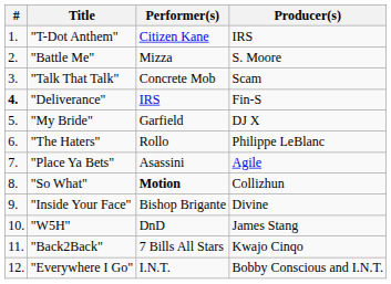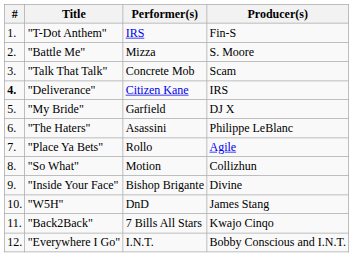 <table class="wikitable">
 <tr>
 <th>#</th>
 <th>Title</th>
 <th>Performer(s)</th>
 <th>Producer(s)</th>
 </tr>
 <tr>
 <td>1.</td>
 <td>"T-Dot Anthem"</td>
-<td><a href='#'>Citizen Kane</a></td>
-<td>IRS</td>
+<td><a href='#'>IRS</a></td>
+<td>Fin-S</td>
 </tr>
 <tr>
 <td>2.</td>
 <td>"Battle Me"</td>
 <td>Mizza</td>
 <td>S. Moore</td>
 </tr>
 <tr>
 <td>3.</td>
 <td>"Talk That Talk"</td>
 <td>Concrete Mob</td>
 <td>Scam</td>
 </tr>
 <tr>
 <td><strong>4.</strong></td>
 <td>"Deliverance"</td>
-<td><a href='#'>IRS</a></td>
-<td>Fin-S</td>
+<td><a href='#'>Citizen Kane</a></td>
+<td>IRS</td>
 </tr>
 <tr>
 <td>5.</td>
 <td>"My Bride"</td>
 <td>Garfield</td>
 <td>DJ X</td>
 </tr>
 <tr>
 <td>6.</td>
 <td>"The Haters"</td>
-<td>Rollo</td>
+<td>Asassini</td>
 <td>Philippe LeBlanc</td>
 </tr>
 <tr>
 <td>7.</td>
 <td>"Place Ya Bets"</td>
-<td>Asassini</td>
+<td>Rollo</td>
 <td><a href='#'>Agile</a></td>
 </tr>
 <tr>
 <td>8.</td>
 <td>"So What"</td>
-<td><strong>Motion</strong></td>
+<td>Motion</td>
 <td>Collizhun</td>
 </tr>
 <tr>
 <td>9.</td>
 <td>"Inside Your Face"</td>
 <td>Bishop Brigante</td>
 <td>Divine</td>
 </tr>
 <tr>
 <td>10.</td>
 <td>"W5H"</td>
 <td>DnD</td>
 <td>James Stang</td>
 </tr>
 <tr>
 <td>11.</td>
 <td>"Back2Back"</td>
 <td>7 Bills All Stars</td>
 <td>Kwajo Cinqo</td>
 </tr>
 <tr>
 <td>12.</td>
 <td>"Everywhere I Go"</td>
 <td>I.N.T.</td>
 <td>Bobby Conscious and I.N.T.</td>
 </tr>
 </table>
